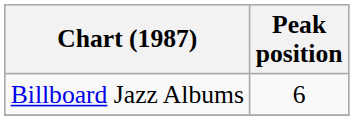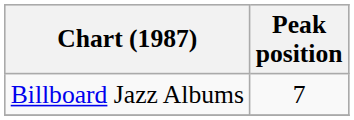 <table class="wikitable">
 <tr>
 <th>Chart (1987)</th>
 <th>Peak<br>position</th>
 </tr>
 <tr>
 <td><a href='#'>Billboard</a> Jazz Albums</td>
-<td align=center>6</td>
+<td align=center>7</td>
 </tr>
 <tr>
 </tr>
 </table>
